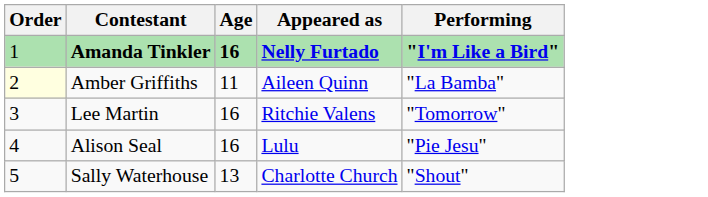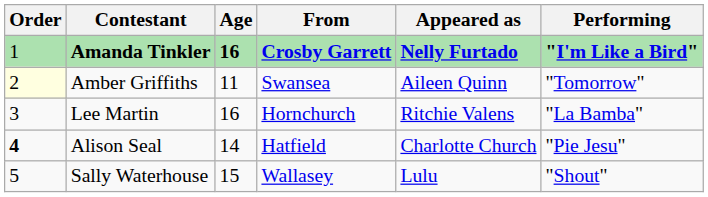 <table class="wikitable">
 <tr>
 <th>Order</th>
 <th>Contestant</th>
 <th>Age</th>
+<th>From</th>
 <th>Appeared as</th>
 <th>Performing</th>
 </tr>
 <tr style="background:#ACE1AF;">
 <td>1</td>
 <td><strong>Amanda Tinkler</strong></td>
 <td><strong>16</strong></td>
+<td><strong><a href='#'>Crosby Garrett</a></strong></td>
 <td><strong><a href='#'>Nelly Furtado</a></strong></td>
 <td><strong>"<a href='#'>I'm Like a Bird</a>"</strong></td>
 </tr>
 <tr>
 <td style="background: lightyellow;">2</td>
 <td>Amber Griffiths</td>
 <td>11</td>
+<td><a href='#'>Swansea</a></td>
 <td><a href='#'>Aileen Quinn</a></td>
-<td>"<a href='#'>La Bamba</a>"</td>
+<td>"<a href='#'>Tomorrow</a>"</td>
 </tr>
 <tr>
 <td>3</td>
 <td>Lee Martin</td>
 <td>16</td>
+<td><a href='#'>Hornchurch</a></td>
 <td><a href='#'>Ritchie Valens</a></td>
-<td>"<a href='#'>Tomorrow</a>"</td>
+<td>"<a href='#'>La Bamba</a>"</td>
 </tr>
 <tr>
-<td>4</td>
+<td><strong>4</strong></td>
 <td>Alison Seal</td>
-<td>16</td>
-<td><a href='#'>Lulu</a></td>
+<td>14</td>
+<td><a href='#'>Hatfield</a></td>
+<td><a href='#'>Charlotte Church</a></td>
 <td>"<a href='#'>Pie Jesu</a>"</td>
 </tr>
 <tr>
 <td>5</td>
 <td>Sally Waterhouse</td>
-<td>13</td>
-<td><a href='#'>Charlotte Church</a></td>
+<td>15</td>
+<td><a href='#'>Wallasey</a></td>
+<td><a href='#'>Lulu</a></td>
 <td>"<a href='#'>Shout</a>"</td>
 </tr>
 </table>
